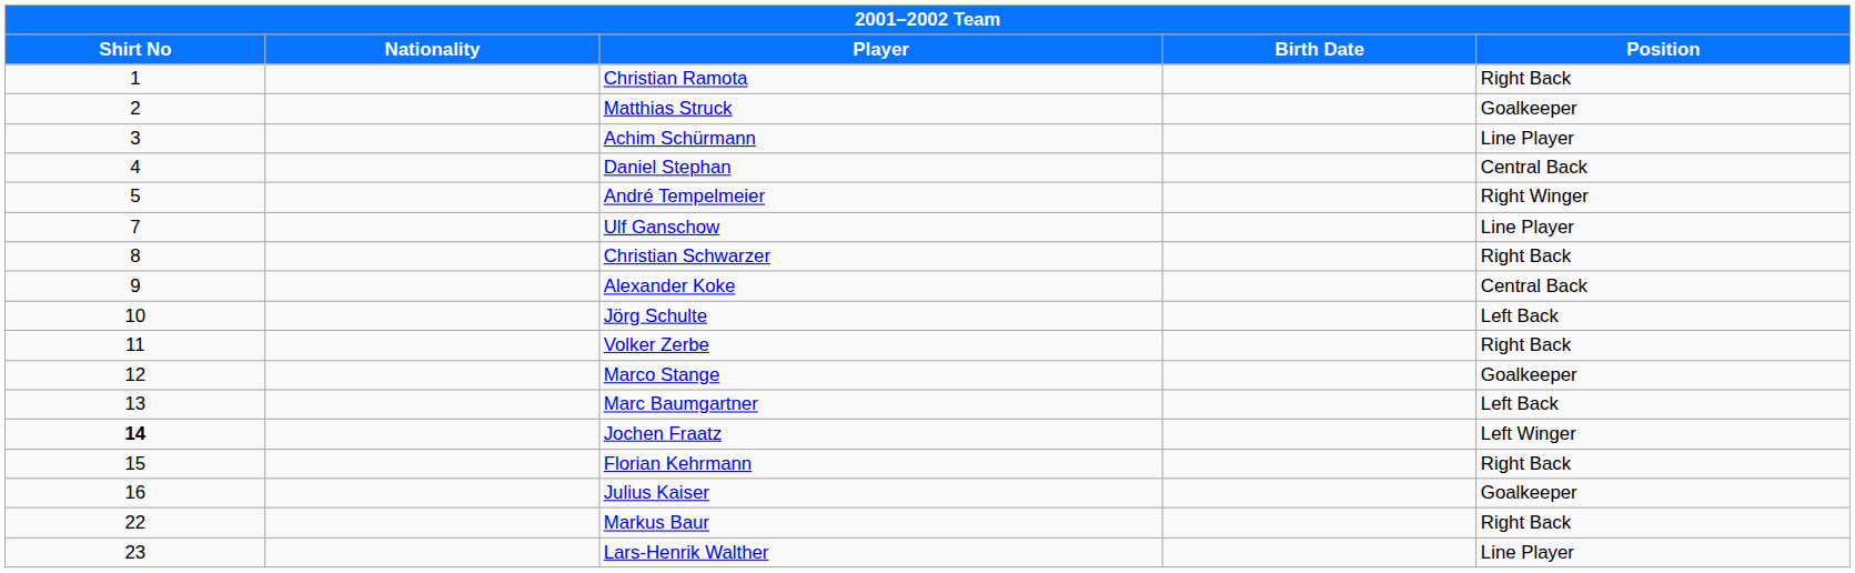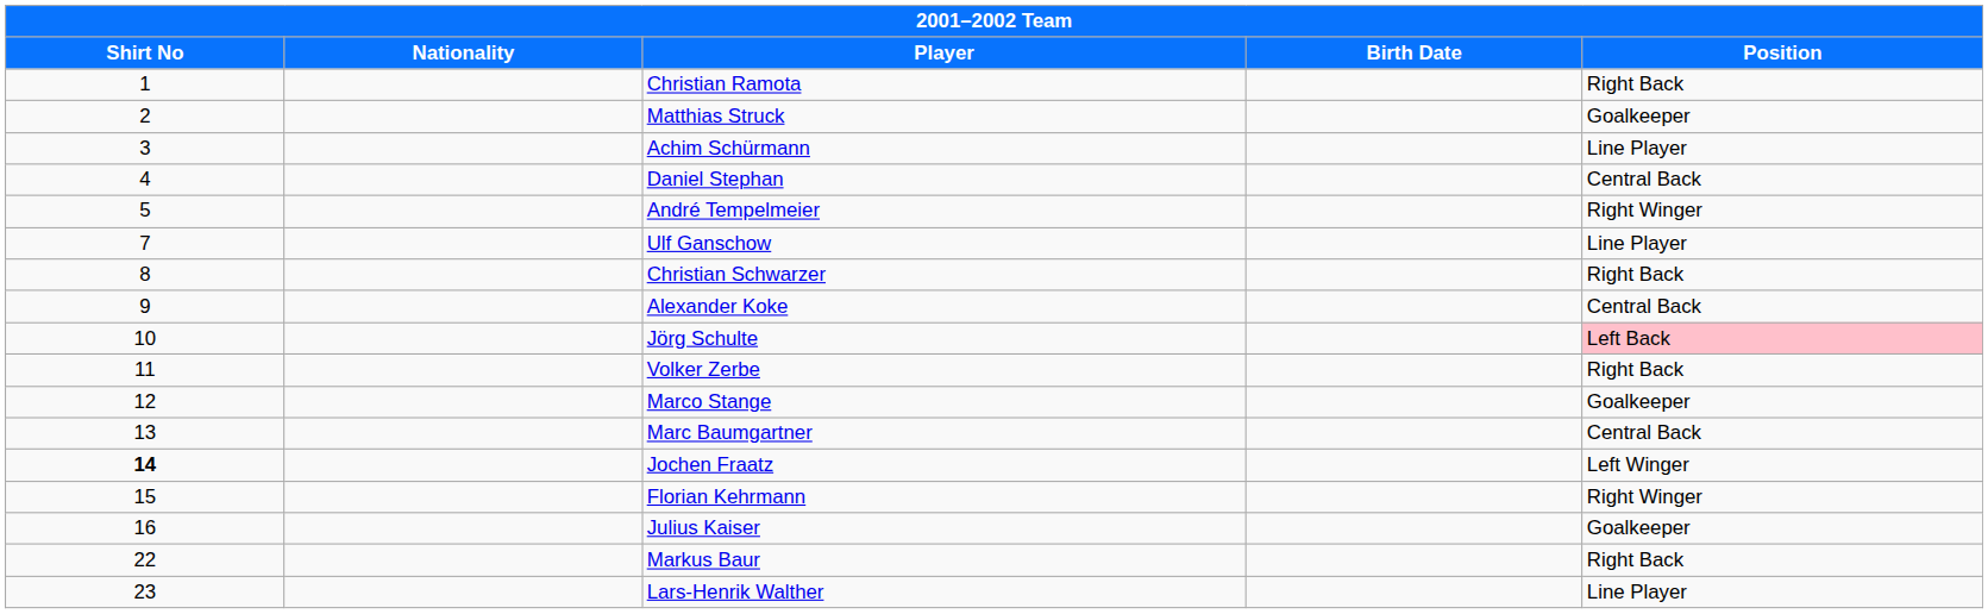 <table class="wikitable collapsible collapsed" style="width:100%">
 <tr>
 <th colspan=5 style="background-color:#0873FD;color:white;text-align:center;">2001–2002 Team</th>
 </tr>
 <tr>
 <th style="color:white; background:#0873FD">Shirt No</th>
 <th style="color:white; background:#0873FD">Nationality</th>
 <th style="color:white; background:#0873FD">Player</th>
 <th style="color:white; background:#0873FD">Birth Date</th>
 <th style="color:white; background:#0873FD">Position</th>
 </tr>
 <tr>
 <td align=center>1</td>
 <td></td>
 <td><a href='#'>Christian Ramota</a></td>
 <td></td>
 <td>Right Back</td>
 </tr>
 <tr>
 <td align=center>2</td>
 <td></td>
 <td><a href='#'>Matthias Struck</a></td>
 <td></td>
 <td>Goalkeeper</td>
 </tr>
 <tr>
 <td align=center>3</td>
 <td></td>
 <td><a href='#'>Achim Schürmann</a></td>
 <td></td>
 <td>Line Player</td>
 </tr>
 <tr>
 <td align=center>4</td>
 <td></td>
 <td><a href='#'>Daniel Stephan</a></td>
 <td></td>
 <td>Central Back</td>
 </tr>
 <tr>
 <td align=center>5</td>
 <td></td>
 <td><a href='#'>André Tempelmeier</a></td>
 <td></td>
 <td>Right Winger</td>
 </tr>
 <tr>
 <td align=center>7</td>
 <td></td>
 <td><a href='#'>Ulf Ganschow</a></td>
 <td></td>
 <td>Line Player</td>
 </tr>
 <tr>
 <td align=center>8</td>
 <td></td>
 <td><a href='#'>Christian Schwarzer</a></td>
 <td></td>
 <td>Right Back</td>
 </tr>
 <tr>
 <td align=center>9</td>
 <td></td>
 <td><a href='#'>Alexander Koke</a></td>
 <td></td>
 <td>Central Back</td>
 </tr>
 <tr>
 <td align=center>10</td>
 <td></td>
 <td><a href='#'>Jörg Schulte</a></td>
 <td></td>
-<td>Left Back</td>
+<td style="background: pink;">Left Back</td>
 </tr>
 <tr>
 <td align=center>11</td>
 <td></td>
 <td><a href='#'>Volker Zerbe</a></td>
 <td></td>
 <td>Right Back</td>
 </tr>
 <tr>
 <td align=center>12</td>
 <td></td>
 <td><a href='#'>Marco Stange</a></td>
 <td></td>
 <td>Goalkeeper</td>
 </tr>
 <tr>
 <td align=center>13</td>
 <td></td>
 <td><a href='#'>Marc Baumgartner</a></td>
 <td></td>
-<td>Left Back</td>
+<td>Central Back</td>
 </tr>
 <tr>
 <td align=center><strong>14</strong></td>
 <td></td>
 <td><a href='#'>Jochen Fraatz</a></td>
 <td></td>
 <td>Left Winger</td>
 </tr>
 <tr>
 <td align=center>15</td>
 <td></td>
 <td><a href='#'>Florian Kehrmann</a></td>
 <td></td>
-<td>Right Back</td>
+<td>Right Winger</td>
 </tr>
 <tr>
 <td align=center>16</td>
 <td></td>
 <td><a href='#'>Julius Kaiser</a></td>
 <td></td>
 <td>Goalkeeper</td>
 </tr>
 <tr>
 <td align=center>22</td>
 <td></td>
 <td><a href='#'>Markus Baur</a></td>
 <td></td>
 <td>Right Back</td>
 </tr>
 <tr>
 <td align=center>23</td>
 <td></td>
 <td><a href='#'>Lars-Henrik Walther</a></td>
 <td></td>
 <td>Line Player</td>
 </tr>
 </table>
